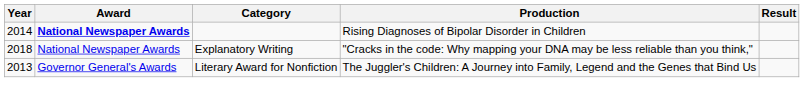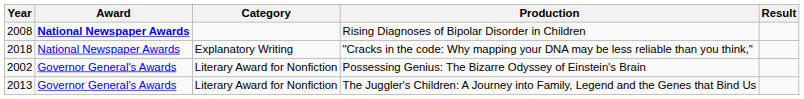 <table class="wikitable sortable">
 <tr>
 <th>Year</th>
 <th>Award</th>
 <th>Category</th>
 <th>Production</th>
 <th>Result</th>
 </tr>
 <tr>
-<td>2014</td>
+<td>2008</td>
 <td><strong><a href='#'>National Newspaper Awards</a></strong></td>
 <td></td>
 <td>Rising Diagnoses of Bipolar Disorder in Children</td>
 <td></td>
 </tr>
 <tr>
 <td>2018</td>
 <td><a href='#'>National Newspaper Awards</a></td>
 <td>Explanatory Writing</td>
 <td>"Cracks in the code: Why mapping your DNA may be less reliable than you think,"</td>
 <td></td>
 </tr>
 <tr>
+<td>2002</td>
+<td><a href='#'>Governor General's Awards</a></td>
+<td>Literary Award for Nonfiction</td>
+<td>Possessing Genius: The Bizarre Odyssey of Einstein's Brain</td>
+<td></td>
+</tr>
+<tr>
 <td>2013</td>
 <td><a href='#'>Governor General's Awards</a></td>
 <td>Literary Award for Nonfiction</td>
 <td>The Juggler's Children: A Journey into Family, Legend and the Genes that Bind Us</td>
 <td></td>
 </tr>
 </table>
